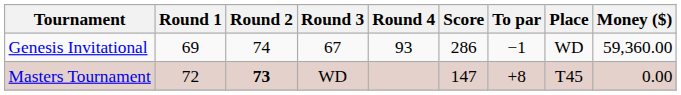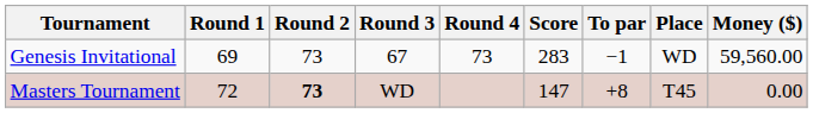 <table class=wikitable style="font-size:95%;text-align:center">
 <tr>
 <th>Tournament</th>
 <th>Round 1</th>
 <th>Round 2</th>
 <th>Round 3</th>
 <th>Round 4</th>
 <th>Score</th>
 <th>To par</th>
 <th>Place</th>
 <th>Money ($)</th>
 </tr>
 <tr>
 <td align=left><a href='#'>Genesis Invitational</a></td>
 <td>69</td>
-<td>74</td>
+<td>73</td>
 <td>67</td>
-<td>93</td>
-<td>286</td>
+<td>73</td>
+<td>283</td>
 <td>−1</td>
 <td>WD</td>
-<td align=right>59,360.00</td>
+<td align=right>59,560.00</td>
 </tr>
 <tr style="background:#e5d1cb;">
 <td align=left><a href='#'>Masters Tournament</a></td>
 <td>72</td>
 <td><strong>73</strong></td>
 <td>WD</td>
 <td></td>
 <td>147</td>
 <td>+8</td>
 <td>T45</td>
 <td align=right>0.00</td>
 </tr>
 </table>
